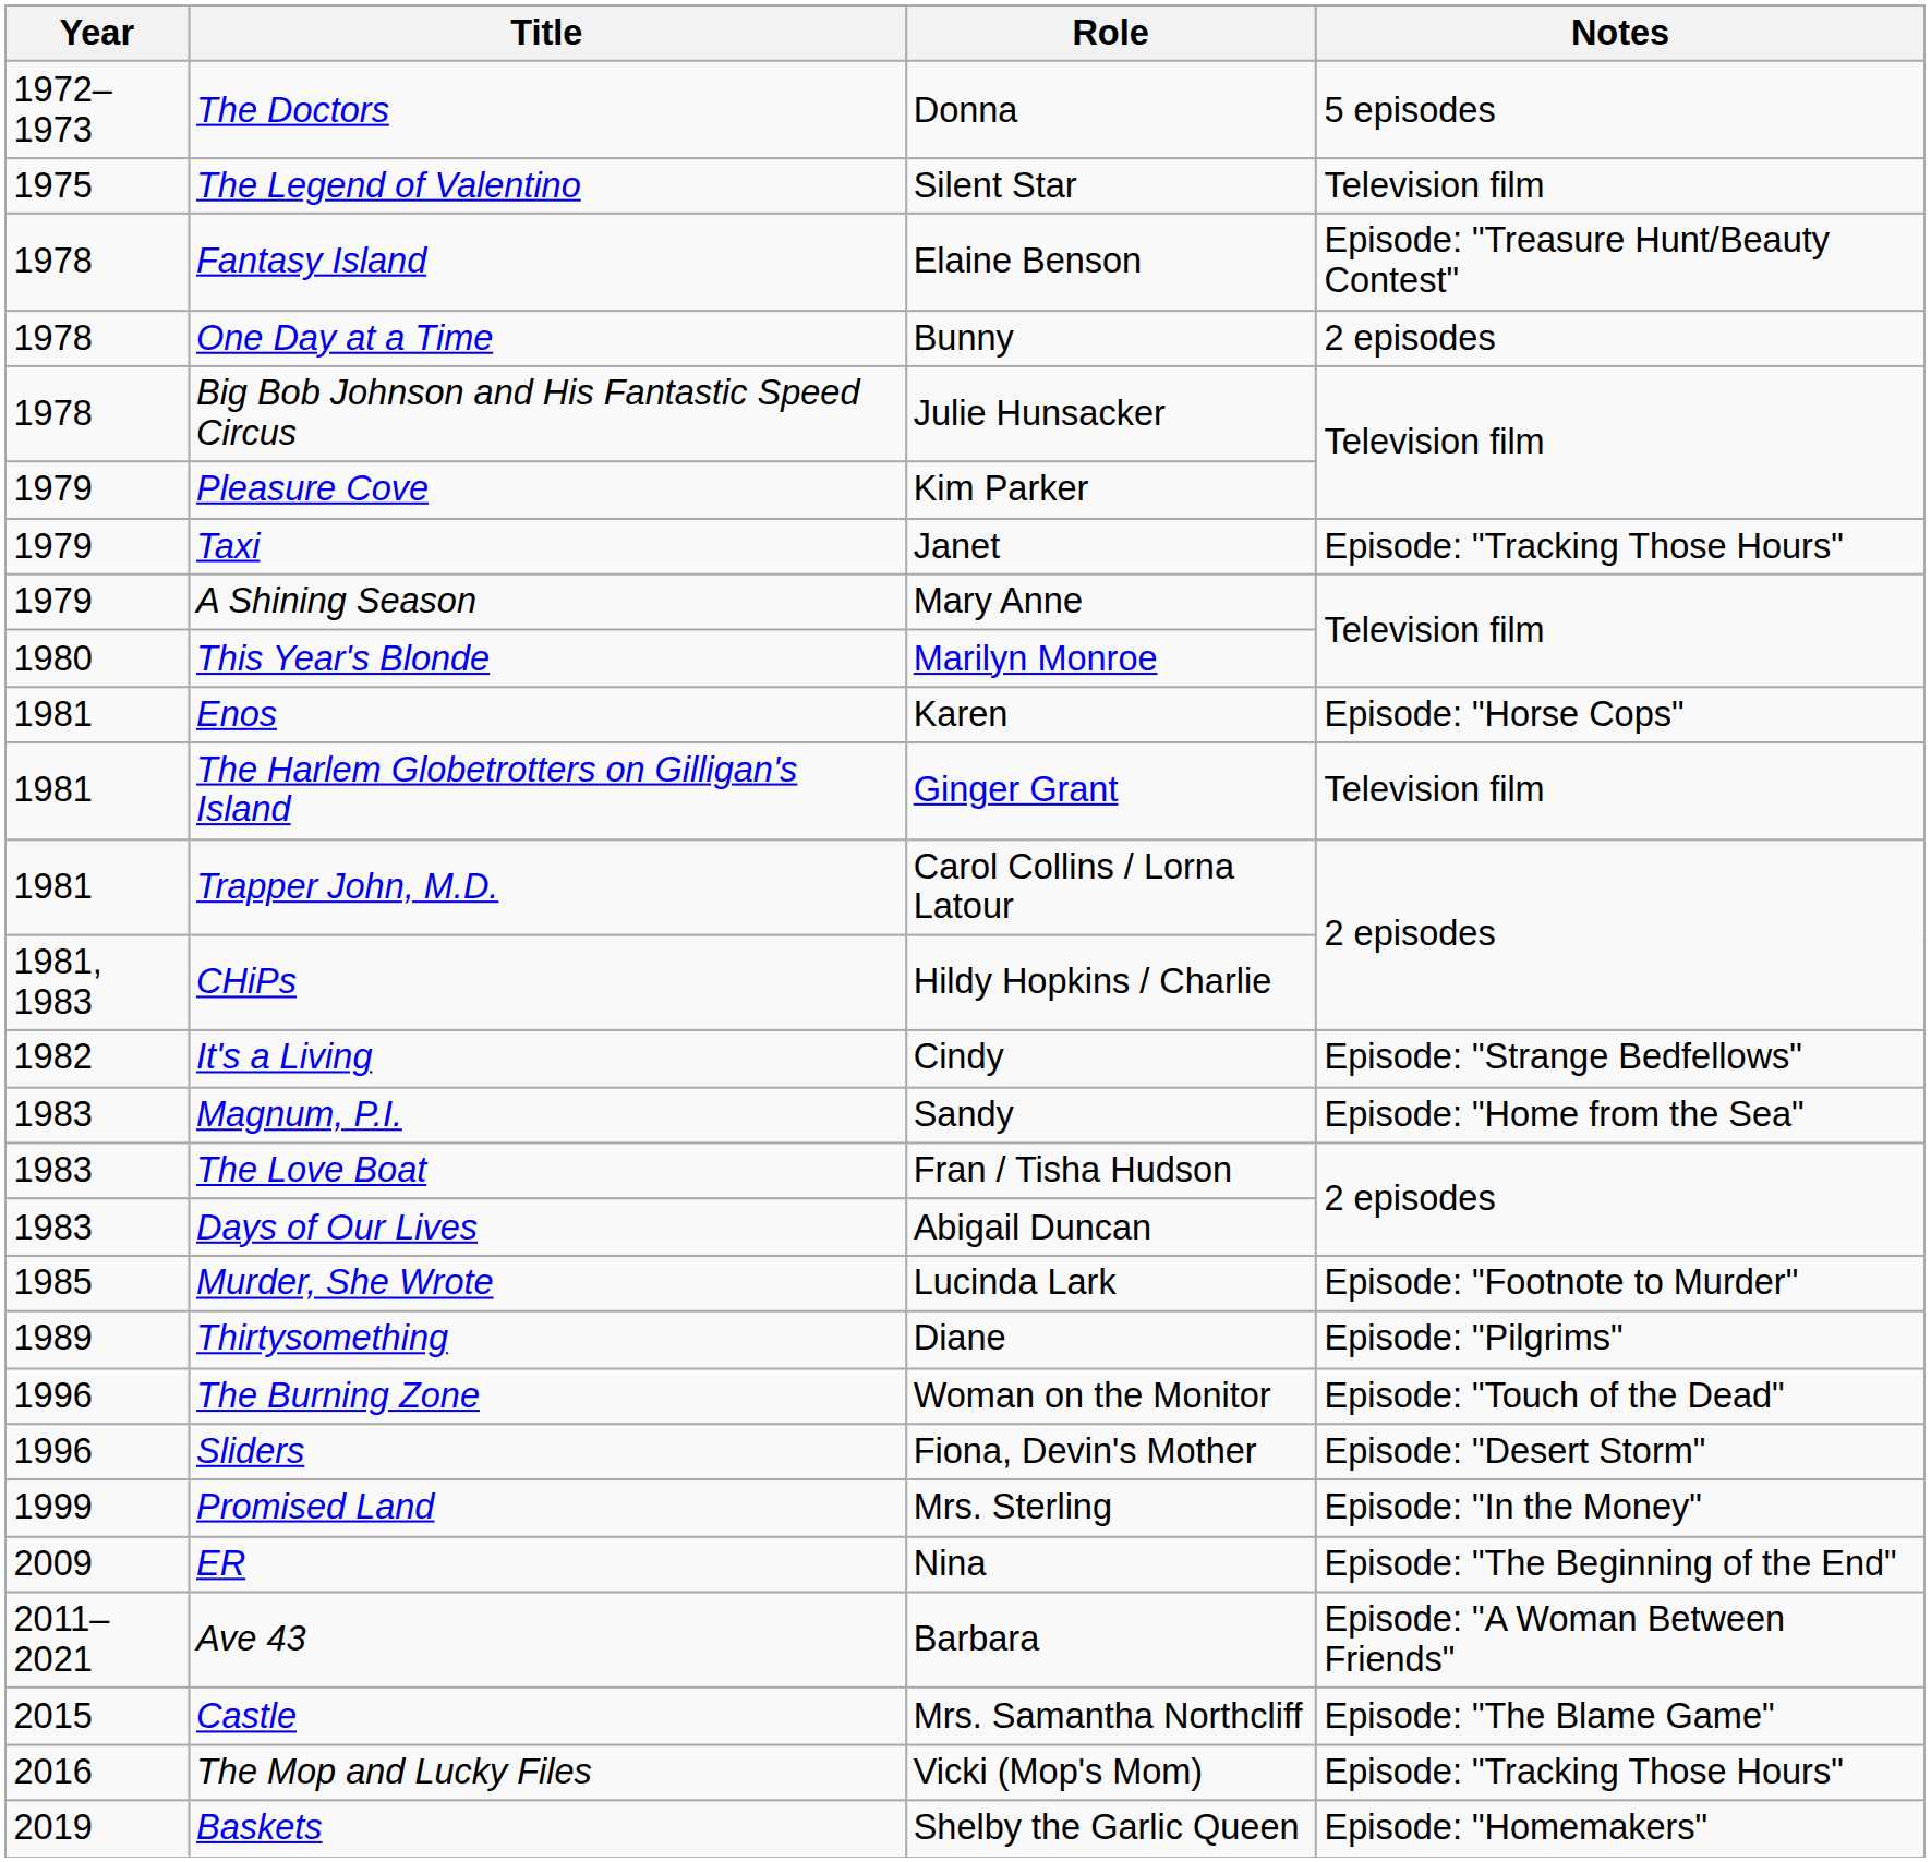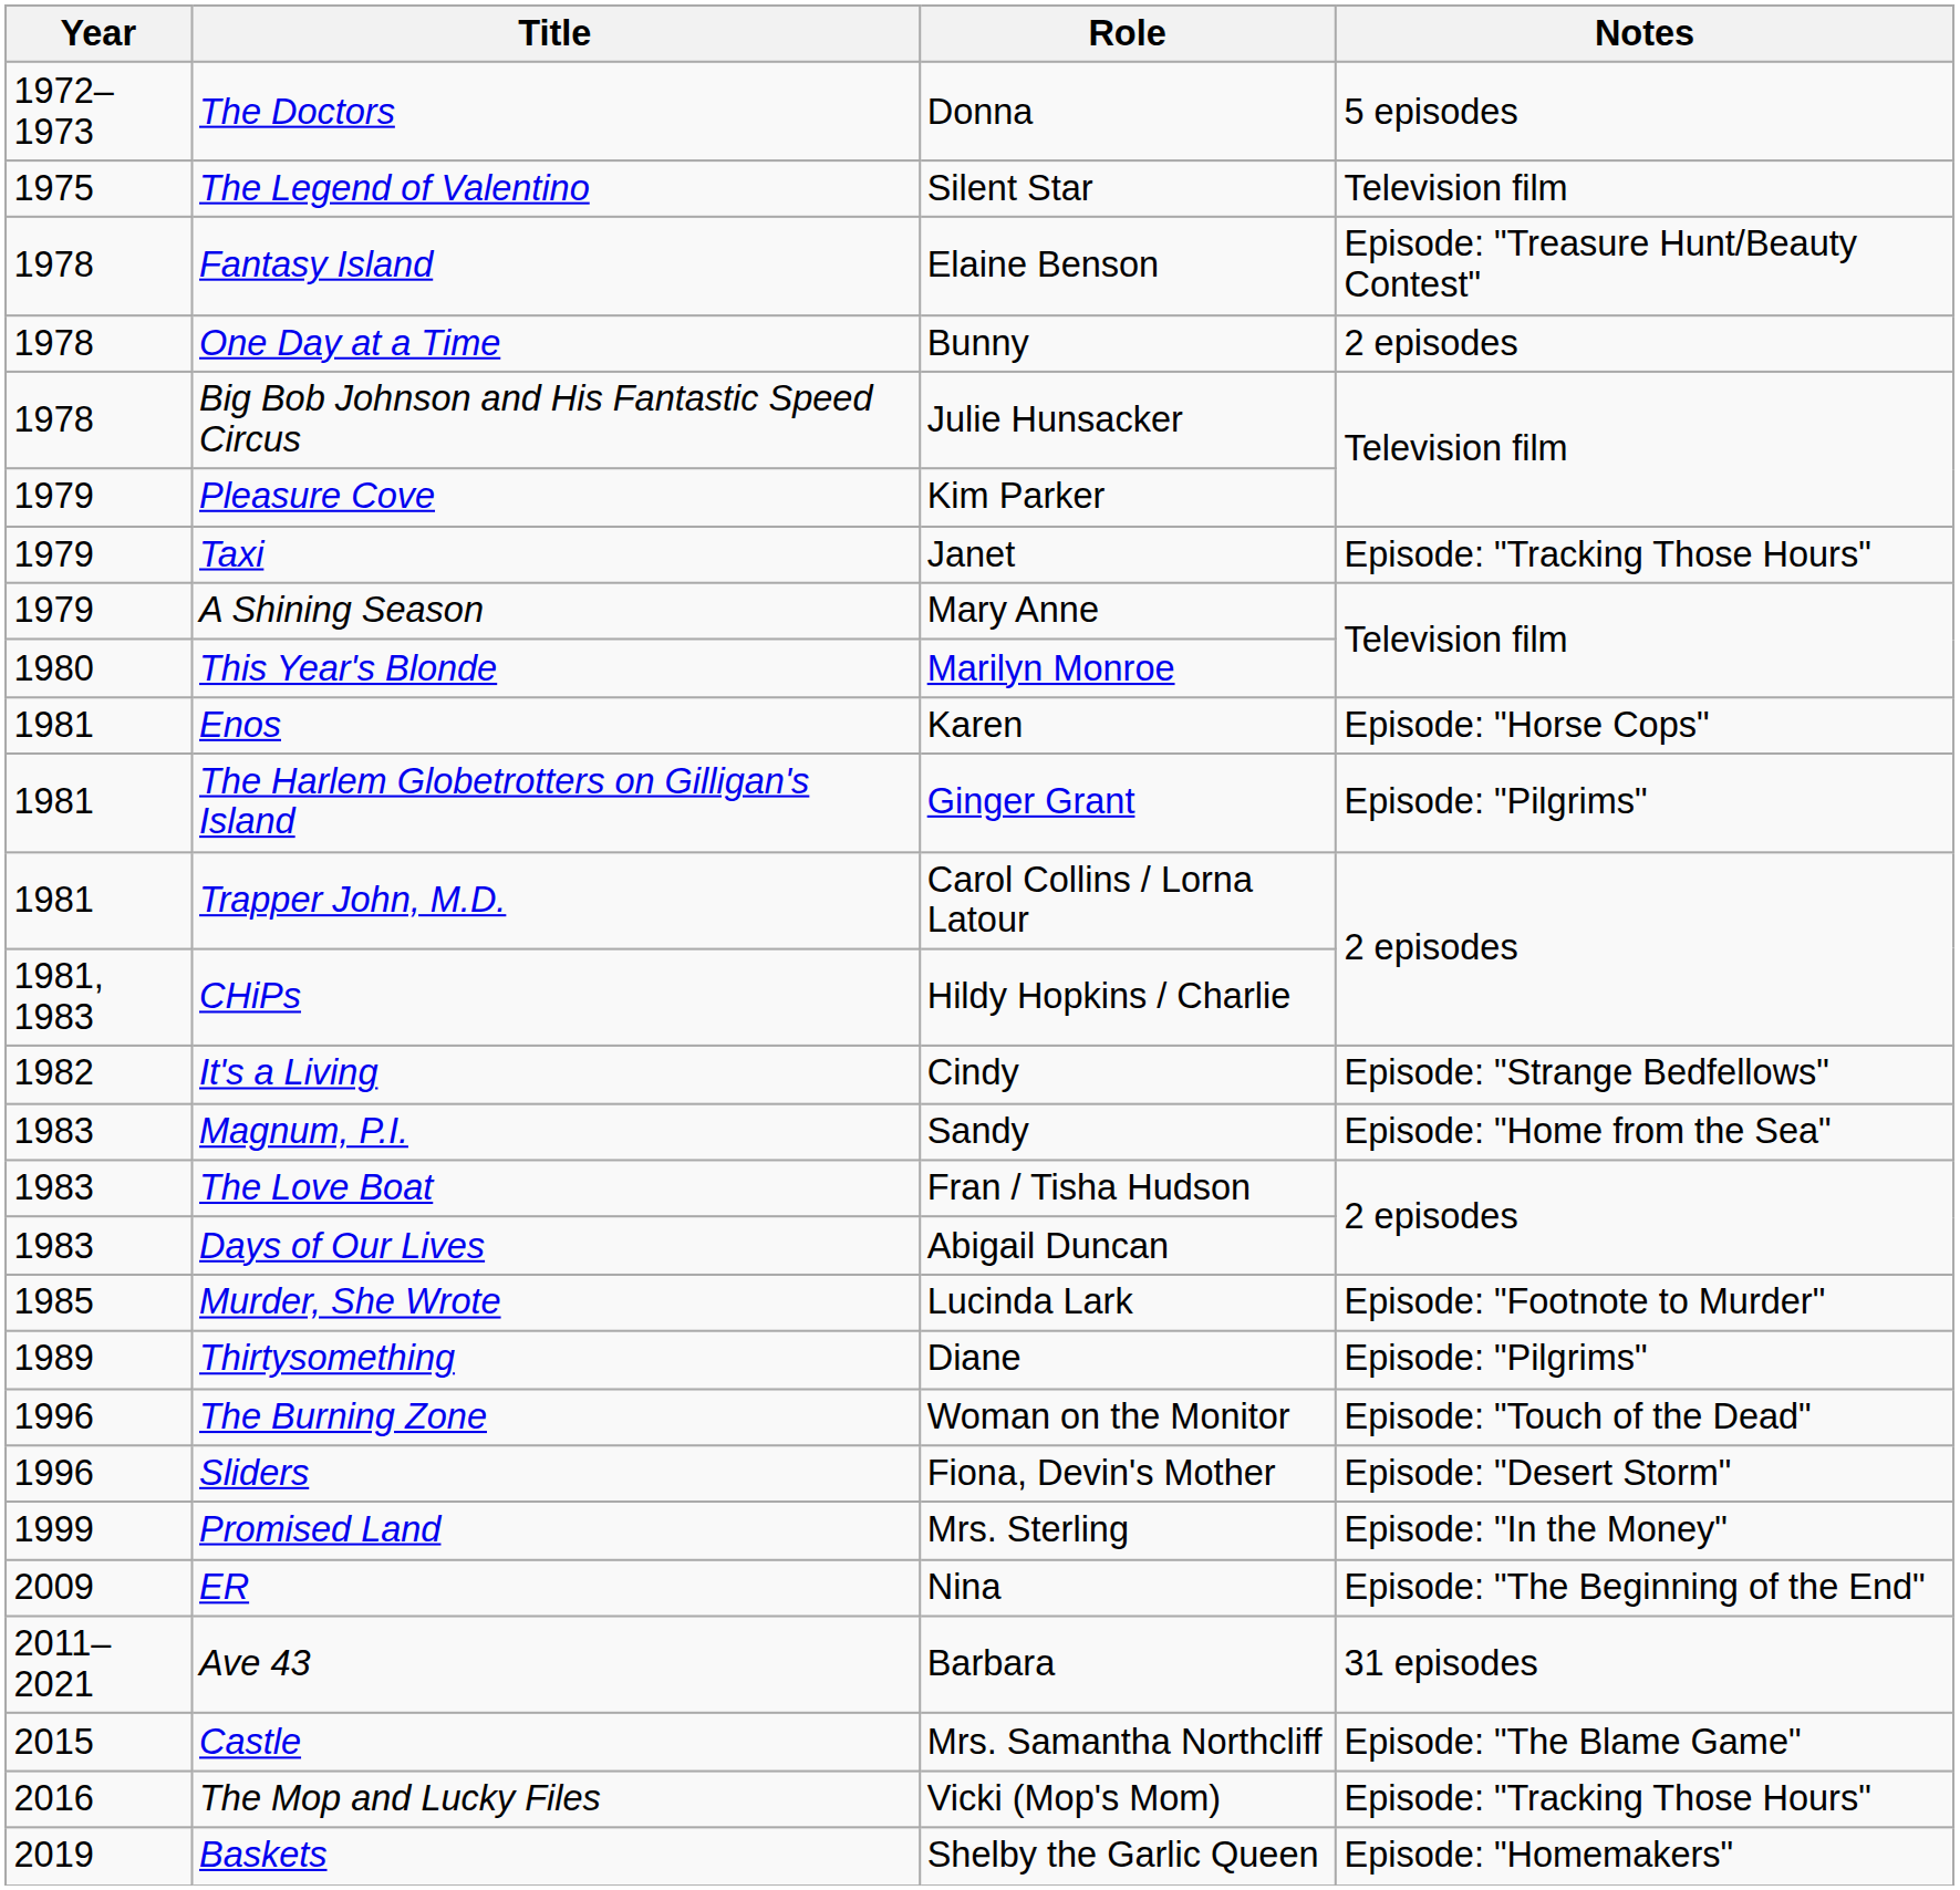 <table class="wikitable sortable">
 <tr>
 <th>Year</th>
 <th>Title</th>
 <th>Role</th>
 <th>Notes</th>
 </tr>
 <tr>
 <td>1972–1973</td>
 <td><a href='#'><em>The Doctors</em></a></td>
 <td>Donna</td>
 <td>5 episodes</td>
 </tr>
 <tr>
 <td>1975</td>
 <td><em><a href='#'>The Legend of Valentino</a></em></td>
 <td>Silent Star</td>
 <td>Television film</td>
 </tr>
 <tr>
 <td>1978</td>
 <td><em><a href='#'>Fantasy Island</a></em></td>
 <td>Elaine Benson</td>
 <td>Episode: "Treasure Hunt/Beauty Contest"</td>
 </tr>
 <tr>
 <td>1978</td>
 <td><a href='#'><em>One Day at a Time</em></a></td>
 <td>Bunny</td>
 <td>2 episodes</td>
 </tr>
 <tr>
 <td>1978</td>
 <td><em>Big Bob Johnson and His Fantastic Speed Circus</em></td>
 <td>Julie Hunsacker</td>
 <td rowspan="2">Television film</td>
 </tr>
 <tr>
 <td>1979</td>
 <td><em><a href='#'>Pleasure Cove</a></em></td>
 <td>Kim Parker</td>
 </tr>
 <tr>
 <td>1979</td>
 <td><a href='#'><em>Taxi</em></a></td>
 <td>Janet</td>
 <td>Episode: "Tracking Those Hours"</td>
 </tr>
 <tr>
 <td>1979</td>
 <td><em>A Shining Season</em></td>
 <td>Mary Anne</td>
 <td rowspan="2">Television film</td>
 </tr>
 <tr>
 <td>1980</td>
 <td><em><a href='#'>This Year's Blonde</a></em></td>
 <td><a href='#'>Marilyn Monroe</a></td>
 </tr>
 <tr>
 <td>1981</td>
 <td><a href='#'><em>Enos</em></a></td>
 <td>Karen</td>
 <td>Episode: "Horse Cops"</td>
 </tr>
 <tr>
 <td>1981</td>
 <td><em><a href='#'>The Harlem Globetrotters on Gilligan's Island</a></em></td>
 <td><a href='#'>Ginger Grant</a></td>
-<td>Television film</td>
+<td>Episode: "Pilgrims"</td>
 </tr>
 <tr>
 <td>1981</td>
 <td><em><a href='#'>Trapper John, M.D.</a></em></td>
 <td>Carol Collins / Lorna Latour</td>
 <td rowspan="2">2 episodes</td>
 </tr>
 <tr>
 <td>1981, 1983</td>
 <td><em><a href='#'>CHiPs</a></em></td>
 <td>Hildy Hopkins / Charlie</td>
 </tr>
 <tr>
 <td>1982</td>
 <td><em><a href='#'>It's a Living</a></em></td>
 <td>Cindy</td>
 <td>Episode: "Strange Bedfellows"</td>
 </tr>
 <tr>
 <td>1983</td>
 <td><em><a href='#'>Magnum, P.I.</a></em></td>
 <td>Sandy</td>
 <td>Episode: "Home from the Sea"</td>
 </tr>
 <tr>
 <td>1983</td>
 <td><em><a href='#'>The Love Boat</a></em></td>
 <td>Fran / Tisha Hudson</td>
 <td rowspan="2">2 episodes</td>
 </tr>
 <tr>
 <td>1983</td>
 <td><em><a href='#'>Days of Our Lives</a></em></td>
 <td>Abigail Duncan</td>
 </tr>
 <tr>
 <td>1985</td>
 <td><em><a href='#'>Murder, She Wrote</a></em></td>
 <td>Lucinda Lark</td>
 <td>Episode: "Footnote to Murder"</td>
 </tr>
 <tr>
 <td>1989</td>
 <td><em><a href='#'>Thirtysomething</a></em></td>
 <td>Diane</td>
 <td>Episode: "Pilgrims"</td>
 </tr>
 <tr>
 <td>1996</td>
 <td><em><a href='#'>The Burning Zone</a></em></td>
 <td>Woman on the Monitor</td>
 <td>Episode: "Touch of the Dead"</td>
 </tr>
 <tr>
 <td>1996</td>
 <td><em><a href='#'>Sliders</a></em></td>
 <td>Fiona, Devin's Mother</td>
 <td>Episode: "Desert Storm"</td>
 </tr>
 <tr>
 <td>1999</td>
 <td><a href='#'><em>Promised Land</em></a></td>
 <td>Mrs. Sterling</td>
 <td>Episode: "In the Money"</td>
 </tr>
 <tr>
 <td>2009</td>
 <td><a href='#'><em>ER</em></a></td>
 <td>Nina</td>
 <td>Episode: "The Beginning of the End"</td>
 </tr>
 <tr>
 <td>2011–2021</td>
 <td><em>Ave 43</em></td>
 <td>Barbara</td>
-<td>Episode: "A Woman Between Friends"</td>
+<td>31 episodes</td>
 </tr>
 <tr>
 <td>2015</td>
 <td><a href='#'><em>Castle</em></a></td>
 <td>Mrs. Samantha Northcliff</td>
 <td>Episode: "The Blame Game"</td>
 </tr>
 <tr>
 <td>2016</td>
 <td><em>The Mop and Lucky Files</em></td>
 <td>Vicki (Mop's Mom)</td>
 <td>Episode: "Tracking Those Hours"</td>
 </tr>
 <tr>
 <td>2019</td>
 <td><a href='#'><em>Baskets</em></a></td>
 <td>Shelby the Garlic Queen</td>
 <td>Episode: "Homemakers"</td>
 </tr>
 </table>
